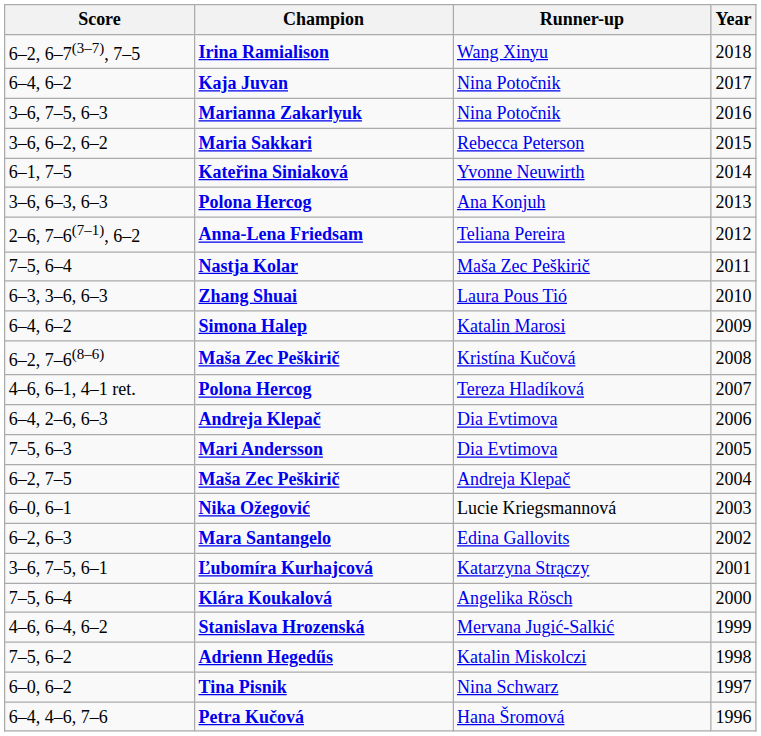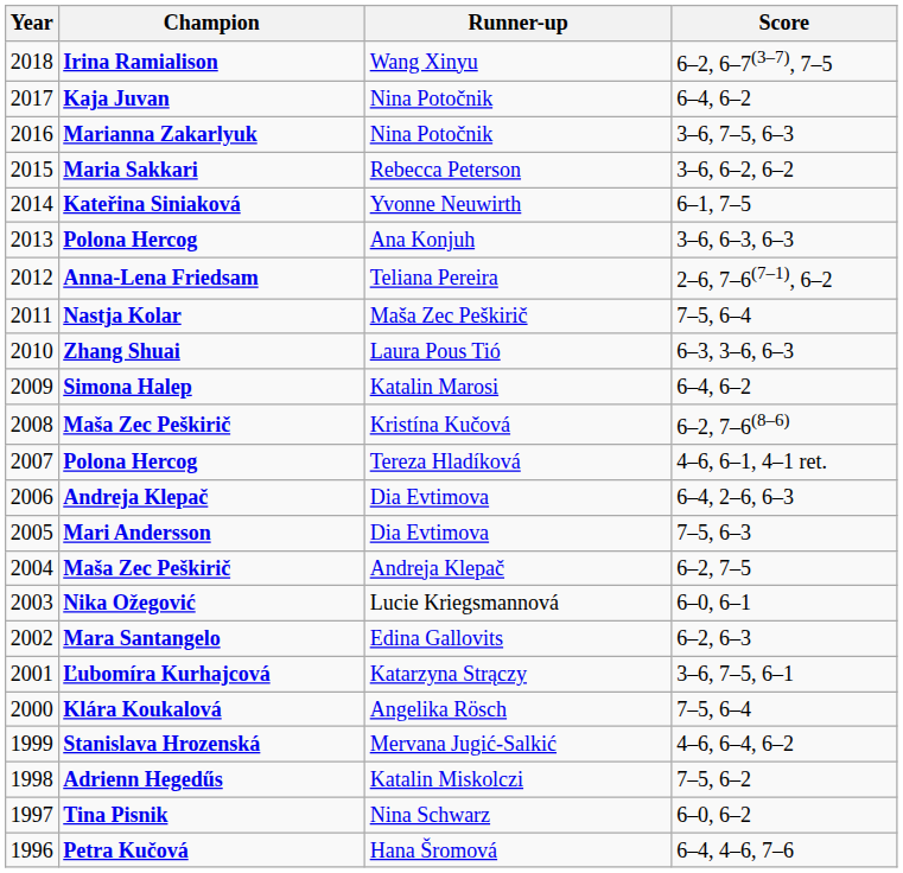 <table class="wikitable" style="font-size:90%">
 <tr>
-<th width="145">Score</th>
+<th>Year</th>
 <th width="200">Champion</th>
 <th width="200">Runner-up</th>
-<th>Year</th>
+<th width="145">Score</th>
 </tr>
 <tr>
-<td>6–2, 6–7<sup>(3–7)</sup>, 7–5</td>
+<td>2018</td>
 <td> <strong><a href='#'>Irina Ramialison</a></strong></td>
 <td> <a href='#'>Wang Xinyu</a></td>
-<td>2018</td>
+<td>6–2, 6–7<sup>(3–7)</sup>, 7–5</td>
 </tr>
 <tr>
-<td>6–4, 6–2</td>
+<td>2017</td>
 <td> <strong><a href='#'>Kaja Juvan</a></strong></td>
 <td> <a href='#'>Nina Potočnik</a></td>
-<td>2017</td>
+<td>6–4, 6–2</td>
 </tr>
 <tr>
-<td>3–6, 7–5, 6–3</td>
+<td>2016</td>
 <td> <strong><a href='#'>Marianna Zakarlyuk</a></strong></td>
 <td> <a href='#'>Nina Potočnik</a></td>
-<td>2016</td>
+<td>3–6, 7–5, 6–3</td>
 </tr>
 <tr>
-<td>3–6, 6–2, 6–2</td>
+<td>2015</td>
 <td> <strong><a href='#'>Maria Sakkari</a></strong></td>
 <td> <a href='#'>Rebecca Peterson</a></td>
-<td>2015</td>
+<td>3–6, 6–2, 6–2</td>
 </tr>
 <tr>
-<td>6–1, 7–5</td>
+<td>2014</td>
 <td> <strong><a href='#'>Kateřina Siniaková</a></strong></td>
 <td> <a href='#'>Yvonne Neuwirth</a></td>
-<td>2014</td>
+<td>6–1, 7–5</td>
 </tr>
 <tr>
-<td>3–6, 6–3, 6–3</td>
+<td>2013</td>
 <td> <strong><a href='#'>Polona Hercog</a></strong></td>
 <td> <a href='#'>Ana Konjuh</a></td>
-<td>2013</td>
+<td>3–6, 6–3, 6–3</td>
 </tr>
 <tr>
-<td>2–6, 7–6<sup>(7–1)</sup>, 6–2</td>
+<td>2012</td>
 <td> <strong><a href='#'>Anna-Lena Friedsam</a></strong></td>
 <td> <a href='#'>Teliana Pereira</a></td>
-<td>2012</td>
+<td>2–6, 7–6<sup>(7–1)</sup>, 6–2</td>
 </tr>
 <tr>
-<td>7–5, 6–4</td>
+<td>2011</td>
 <td> <strong><a href='#'>Nastja Kolar</a></strong></td>
 <td> <a href='#'>Maša Zec Peškirič</a></td>
-<td>2011</td>
+<td>7–5, 6–4</td>
 </tr>
 <tr>
-<td>6–3, 3–6, 6–3</td>
+<td>2010</td>
 <td> <strong><a href='#'>Zhang Shuai</a></strong></td>
 <td> <a href='#'>Laura Pous Tió</a></td>
-<td>2010</td>
+<td>6–3, 3–6, 6–3</td>
 </tr>
 <tr>
-<td>6–4, 6–2</td>
+<td>2009</td>
 <td> <strong><a href='#'>Simona Halep</a></strong></td>
 <td> <a href='#'>Katalin Marosi</a></td>
-<td>2009</td>
+<td>6–4, 6–2</td>
 </tr>
 <tr>
-<td>6–2, 7–6<sup>(8–6)</sup></td>
+<td>2008</td>
 <td> <strong><a href='#'>Maša Zec Peškirič</a></strong></td>
 <td> <a href='#'>Kristína Kučová</a></td>
-<td>2008</td>
+<td>6–2, 7–6<sup>(8–6)</sup></td>
 </tr>
 <tr>
-<td>4–6, 6–1, 4–1 ret.</td>
+<td>2007</td>
 <td> <strong><a href='#'>Polona Hercog</a></strong></td>
 <td> <a href='#'>Tereza Hladíková</a></td>
-<td>2007</td>
+<td>4–6, 6–1, 4–1 ret.</td>
 </tr>
 <tr>
-<td>6–4, 2–6, 6–3</td>
+<td>2006</td>
 <td> <strong><a href='#'>Andreja Klepač</a></strong></td>
 <td> <a href='#'>Dia Evtimova</a></td>
-<td>2006</td>
+<td>6–4, 2–6, 6–3</td>
 </tr>
 <tr>
-<td>7–5, 6–3</td>
+<td>2005</td>
 <td> <strong><a href='#'>Mari Andersson</a></strong></td>
 <td> <a href='#'>Dia Evtimova</a></td>
-<td>2005</td>
+<td>7–5, 6–3</td>
 </tr>
 <tr>
-<td>6–2, 7–5</td>
+<td>2004</td>
 <td> <strong><a href='#'>Maša Zec Peškirič</a></strong></td>
 <td> <a href='#'>Andreja Klepač</a></td>
-<td>2004</td>
+<td>6–2, 7–5</td>
 </tr>
 <tr>
-<td>6–0, 6–1</td>
+<td>2003</td>
 <td> <strong><a href='#'>Nika Ožegović</a></strong></td>
 <td> Lucie Kriegsmannová</td>
-<td>2003</td>
+<td>6–0, 6–1</td>
 </tr>
 <tr>
-<td>6–2, 6–3</td>
+<td>2002</td>
 <td> <strong><a href='#'>Mara Santangelo</a></strong></td>
 <td> <a href='#'>Edina Gallovits</a></td>
-<td>2002</td>
+<td>6–2, 6–3</td>
 </tr>
 <tr>
-<td>3–6, 7–5, 6–1</td>
+<td>2001</td>
 <td> <strong><a href='#'>Ľubomíra Kurhajcová</a></strong></td>
 <td> <a href='#'>Katarzyna Strączy</a></td>
-<td>2001</td>
+<td>3–6, 7–5, 6–1</td>
 </tr>
 <tr>
-<td>7–5, 6–4</td>
+<td>2000</td>
 <td> <strong><a href='#'>Klára Koukalová</a></strong></td>
 <td> <a href='#'>Angelika Rösch</a></td>
-<td>2000</td>
+<td>7–5, 6–4</td>
 </tr>
 <tr>
-<td>4–6, 6–4, 6–2</td>
+<td>1999</td>
 <td> <strong><a href='#'>Stanislava Hrozenská</a></strong></td>
 <td> <a href='#'>Mervana Jugić-Salkić</a></td>
-<td>1999</td>
+<td>4–6, 6–4, 6–2</td>
 </tr>
 <tr>
-<td>7–5, 6–2</td>
+<td>1998</td>
 <td> <strong><a href='#'>Adrienn Hegedűs</a></strong></td>
 <td> <a href='#'>Katalin Miskolczi</a></td>
-<td>1998</td>
+<td>7–5, 6–2</td>
 </tr>
 <tr>
-<td>6–0, 6–2</td>
+<td>1997</td>
 <td> <strong><a href='#'>Tina Pisnik</a></strong></td>
 <td> <a href='#'>Nina Schwarz</a></td>
-<td>1997</td>
+<td>6–0, 6–2</td>
 </tr>
 <tr>
-<td>6–4, 4–6, 7–6</td>
+<td>1996</td>
 <td> <strong><a href='#'>Petra Kučová</a></strong></td>
 <td> <a href='#'>Hana Šromová</a></td>
-<td>1996</td>
+<td>6–4, 4–6, 7–6</td>
 </tr>
 </table>
